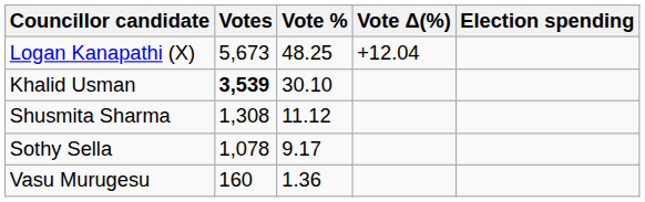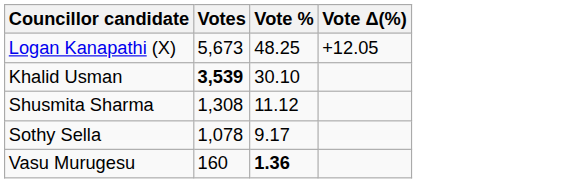 <table class="wikitable">
 <tr>
 <th>Councillor candidate</th>
 <th>Votes</th>
 <th>Vote %</th>
 <th>Vote Δ(%)</th>
-<th>Election spending</th>
 </tr>
 <tr>
 <td><a href='#'>Logan Kanapathi</a> (X)</td>
 <td>5,673</td>
 <td>48.25</td>
-<td>+12.04</td>
-<td></td>
+<td>+12.05</td>
 </tr>
 <tr>
 <td>Khalid Usman</td>
 <td><strong>3,539</strong></td>
 <td>30.10</td>
-<td></td>
 <td></td>
 </tr>
 <tr>
 <td>Shusmita Sharma</td>
 <td>1,308</td>
 <td>11.12</td>
 <td></td>
-<td></td>
 </tr>
 <tr>
 <td>Sothy Sella</td>
 <td>1,078</td>
 <td>9.17</td>
 <td></td>
-<td></td>
 </tr>
 <tr>
 <td>Vasu Murugesu</td>
 <td>160</td>
-<td>1.36</td>
-<td></td>
+<td><strong>1.36</strong></td>
 <td></td>
 </tr>
 </table>
